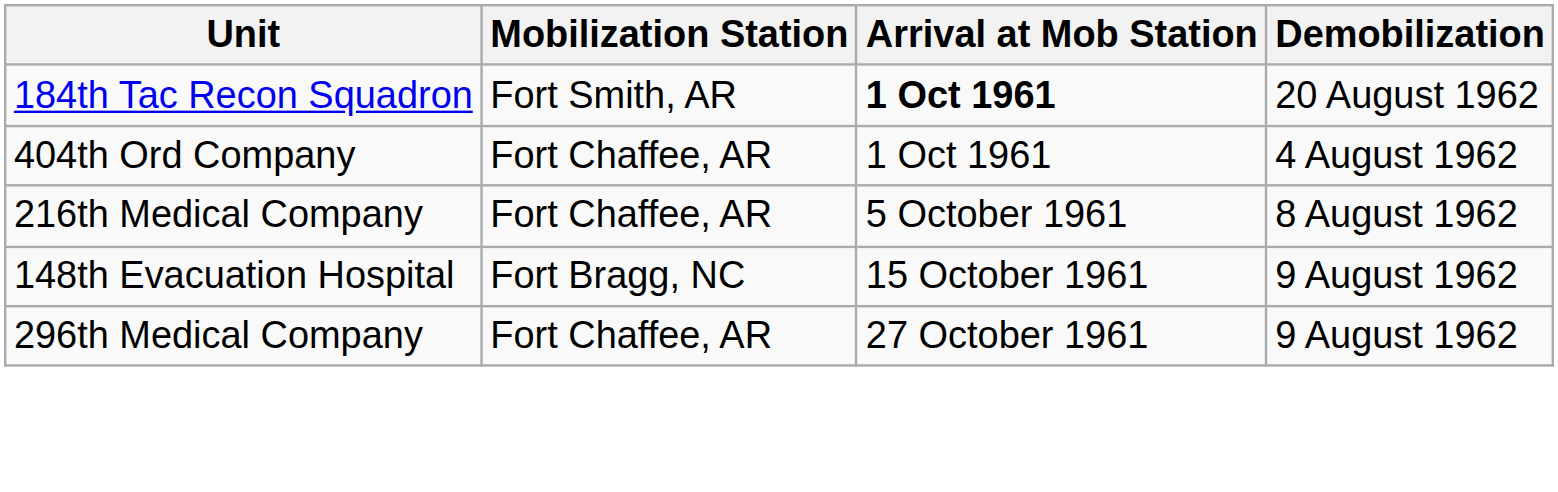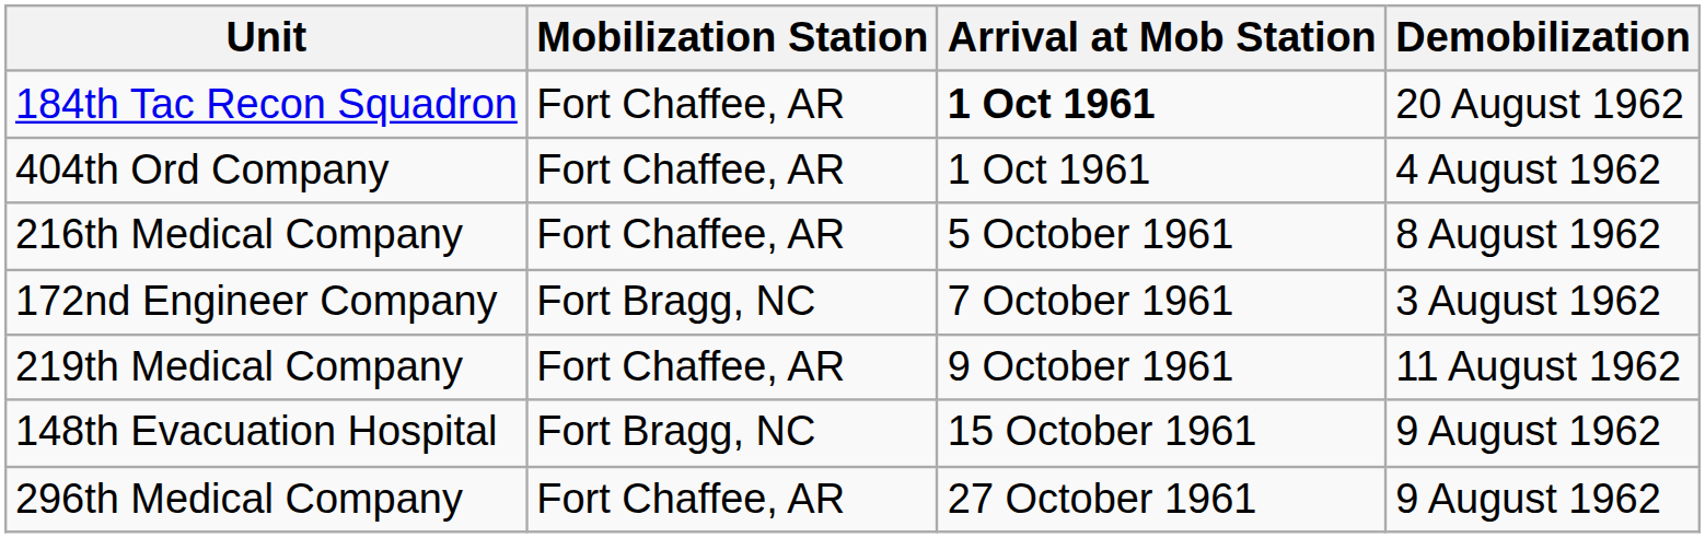 <table class="wikitable">
 <tr>
 <th>Unit</th>
 <th>Mobilization Station</th>
 <th>Arrival at Mob Station</th>
 <th>Demobilization</th>
 </tr>
 <tr>
 <td><a href='#'>184th Tac Recon Squadron</a></td>
-<td>Fort Smith, AR</td>
+<td>Fort Chaffee, AR</td>
 <td><strong>1 Oct 1961</strong></td>
 <td>20 August 1962</td>
 </tr>
 <tr>
 <td>404th Ord Company</td>
 <td>Fort Chaffee, AR</td>
 <td>1 Oct 1961</td>
 <td>4 August 1962</td>
 </tr>
 <tr>
 <td>216th Medical Company</td>
 <td>Fort Chaffee, AR</td>
 <td>5 October 1961</td>
 <td>8 August 1962</td>
 </tr>
 <tr>
+<td>172nd Engineer Company</td>
+<td>Fort Bragg, NC</td>
+<td>7 October 1961</td>
+<td>3 August 1962</td>
+</tr>
+<tr>
+<td>219th Medical Company</td>
+<td>Fort Chaffee, AR</td>
+<td>9 October 1961</td>
+<td>11 August 1962</td>
+</tr>
+<tr>
 <td>148th Evacuation Hospital</td>
 <td>Fort Bragg, NC</td>
 <td>15 October 1961</td>
 <td>9 August 1962</td>
 </tr>
 <tr>
 <td>296th Medical Company</td>
 <td>Fort Chaffee, AR</td>
 <td>27 October 1961</td>
 <td>9 August 1962</td>
 </tr>
 </table>
